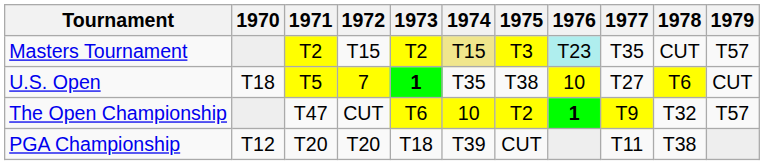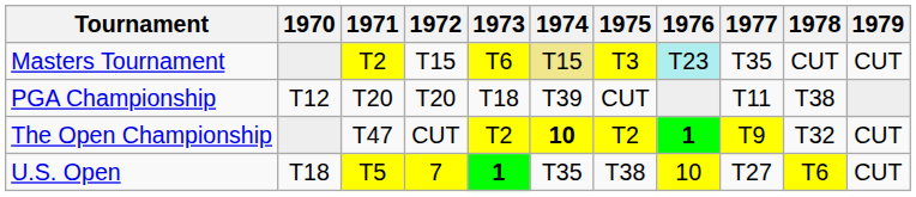 <table class="wikitable" style="font-size:95%;text-align:center;">
 <tr>
 <th>Tournament</th>
 <th>1970</th>
 <th>1971</th>
 <th>1972</th>
 <th>1973</th>
 <th>1974</th>
 <th>1975</th>
 <th>1976</th>
 <th>1977</th>
 <th>1978</th>
 <th>1979</th>
 </tr>
 <tr>
 <td align=left><a href='#'>Masters Tournament</a></td>
 <td style="background:#eeeeee;"></td>
 <td style="background:yellow;">T2</td>
 <td>T15</td>
-<td style="background:yellow;">T2</td>
+<td style="background:yellow;">T6</td>
 <td style="background: khaki;">T15</td>
 <td style="background:yellow;">T3</td>
 <td style="background: paleturquoise;">T23</td>
 <td>T35</td>
 <td>CUT</td>
-<td>T57</td>
+<td>CUT</td>
+</tr>
+<tr>
+<td align=left><a href='#'>PGA Championship</a></td>
+<td>T12</td>
+<td>T20</td>
+<td>T20</td>
+<td>T18</td>
+<td>T39</td>
+<td>CUT</td>
+<td style="background:#eeeeee;"></td>
+<td>T11</td>
+<td>T38</td>
+<td style="background:#eeeeee;"></td>
+</tr>
+<tr>
+<td align=left><a href='#'>The Open Championship</a></td>
+<td style="background:#eeeeee;"></td>
+<td>T47</td>
+<td>CUT</td>
+<td style="background:yellow;">T2</td>
+<td style="background:yellow;"><strong>10</strong></td>
+<td style="background:yellow;">T2</td>
+<td style="background:lime;"><strong>1</strong></td>
+<td style="background:yellow;">T9</td>
+<td>T32</td>
+<td>CUT</td>
 </tr>
 <tr>
 <td align=left><a href='#'>U.S. Open</a></td>
 <td>T18</td>
 <td style="background:yellow;">T5</td>
 <td style="background:yellow;">7</td>
 <td style="background:lime;"><strong>1</strong></td>
 <td>T35</td>
 <td>T38</td>
 <td style="background:yellow;">10</td>
 <td>T27</td>
 <td style="background:yellow;">T6</td>
 <td>CUT</td>
 </tr>
-<tr>
-<td align=left><a href='#'>The Open Championship</a></td>
-<td style="background:#eeeeee;"></td>
-<td>T47</td>
-<td>CUT</td>
-<td style="background:yellow;">T6</td>
-<td style="background:yellow;">10</td>
-<td style="background:yellow;">T2</td>
-<td style="background:lime;"><strong>1</strong></td>
-<td style="background:yellow;">T9</td>
-<td>T32</td>
-<td>T57</td>
-</tr>
-<tr>
-<td align=left><a href='#'>PGA Championship</a></td>
-<td>T12</td>
-<td>T20</td>
-<td>T20</td>
-<td>T18</td>
-<td>T39</td>
-<td>CUT</td>
-<td style="background:#eeeeee;"></td>
-<td>T11</td>
-<td>T38</td>
-<td style="background:#eeeeee;"></td>
-</tr>
 </table>
